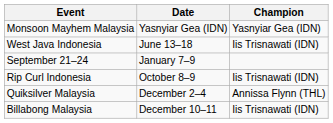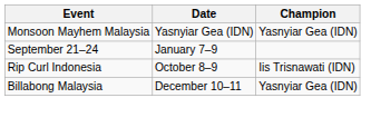 <table class="wikitable">
 <tr>
 <th>Event</th>
 <th>Date</th>
 <th>Champion</th>
 </tr>
 <tr>
 <td>Monsoon Mayhem Malaysia</td>
 <td>Yasnyiar Gea (IDN)</td>
 <td>Yasnyiar Gea (IDN)</td>
 </tr>
 <tr>
-<td>West Java Indonesia</td>
-<td>June 13–18</td>
-<td>Iis Trisnawati (IDN)</td>
-</tr>
-<tr>
 <td Quiksilver Thailand>September 21–24</td>
 <td>January 7–9</td>
 </tr>
 <tr>
 <td>Rip Curl Indonesia</td>
 <td>October 8–9</td>
 <td>Iis Trisnawati (IDN)</td>
 </tr>
 <tr>
-<td>Quiksilver Malaysia</td>
-<td>December 2–4</td>
-<td>Annissa Flynn (THL)</td>
-</tr>
-<tr>
 <td>Billabong Malaysia</td>
 <td>December 10–11</td>
-<td>Iis Trisnawati (IDN)</td>
+<td>Yasnyiar Gea (IDN)</td>
 </tr>
 </table>
